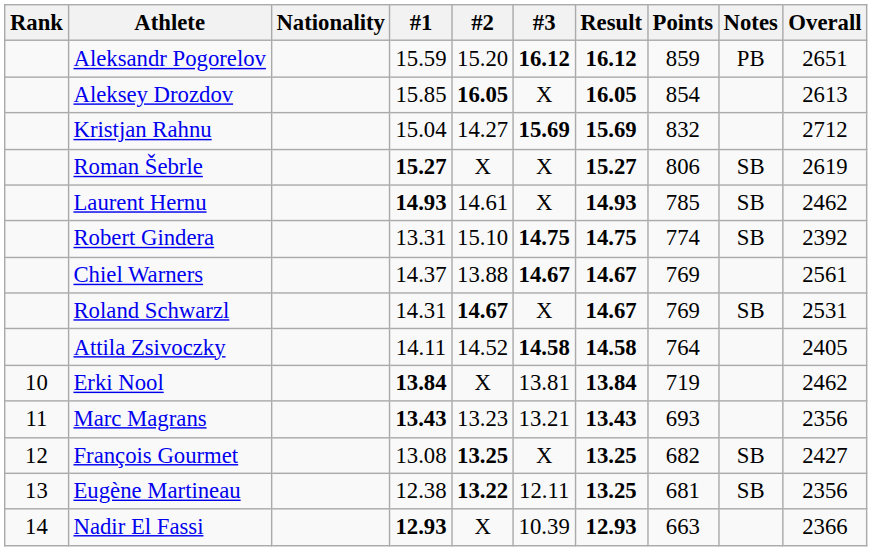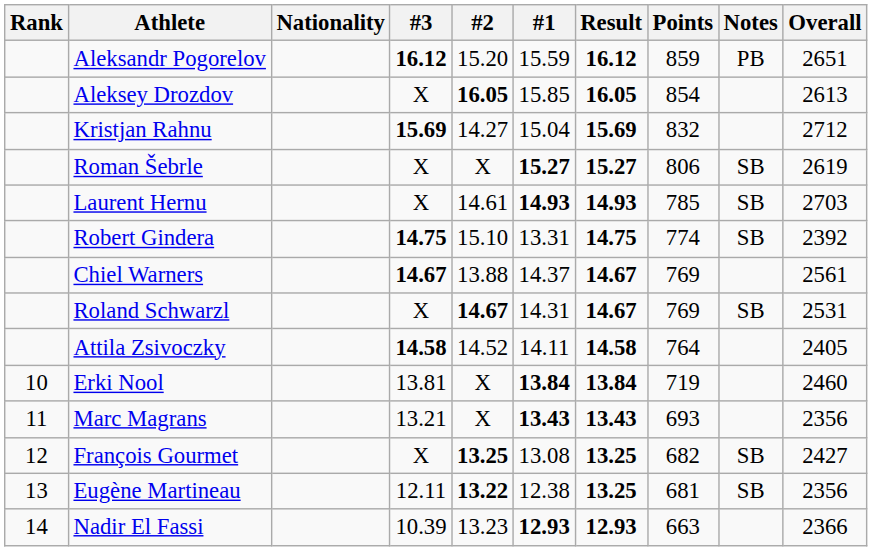 <table class="wikitable sortable" style="text-align:center">
 <tr>
 <th>Rank</th>
 <th>Athlete</th>
 <th>Nationality</th>
+<th>#3</th>
+<th>#2</th>
 <th>#1</th>
-<th>#2</th>
-<th>#3</th>
 <th>Result</th>
 <th>Points</th>
 <th>Notes</th>
 <th>Overall</th>
 </tr>
 <tr>
 <td></td>
 <td align=left><a href='#'>Aleksandr Pogorelov</a></td>
 <td align=left></td>
+<td><strong>16.12</strong></td>
+<td>15.20</td>
 <td>15.59</td>
-<td>15.20</td>
-<td><strong>16.12</strong></td>
 <td><strong>16.12</strong></td>
 <td>859</td>
 <td>PB</td>
 <td>2651</td>
 </tr>
 <tr>
 <td></td>
 <td align=left><a href='#'>Aleksey Drozdov</a></td>
 <td align=left></td>
+<td>X</td>
+<td><strong>16.05</strong></td>
 <td>15.85</td>
-<td><strong>16.05</strong></td>
-<td>X</td>
 <td><strong>16.05</strong></td>
 <td>854</td>
 <td></td>
 <td>2613</td>
 </tr>
 <tr>
 <td></td>
 <td align=left><a href='#'>Kristjan Rahnu</a></td>
 <td align=left></td>
+<td><strong>15.69</strong></td>
+<td>14.27</td>
 <td>15.04</td>
-<td>14.27</td>
-<td><strong>15.69</strong></td>
 <td><strong>15.69</strong></td>
 <td>832</td>
 <td></td>
 <td>2712</td>
 </tr>
 <tr>
 <td></td>
 <td align=left><a href='#'>Roman Šebrle</a></td>
 <td align=left></td>
-<td><strong>15.27</strong></td>
 <td>X</td>
 <td>X</td>
+<td><strong>15.27</strong></td>
 <td><strong>15.27</strong></td>
 <td>806</td>
 <td>SB</td>
 <td>2619</td>
 </tr>
 <tr>
 <td></td>
 <td align=left><a href='#'>Laurent Hernu</a></td>
 <td align=left></td>
+<td>X</td>
+<td>14.61</td>
 <td><strong>14.93</strong></td>
-<td>14.61</td>
-<td>X</td>
 <td><strong>14.93</strong></td>
 <td>785</td>
 <td>SB</td>
-<td>2462</td>
+<td>2703</td>
 </tr>
 <tr>
 <td></td>
 <td align=left><a href='#'>Robert Gindera</a></td>
 <td align=left></td>
+<td><strong>14.75</strong></td>
+<td>15.10</td>
 <td>13.31</td>
-<td>15.10</td>
-<td><strong>14.75</strong></td>
 <td><strong>14.75</strong></td>
 <td>774</td>
 <td>SB</td>
 <td>2392</td>
 </tr>
 <tr>
 <td></td>
 <td align=left><a href='#'>Chiel Warners</a></td>
 <td align=left></td>
+<td><strong>14.67</strong></td>
+<td>13.88</td>
 <td>14.37</td>
-<td>13.88</td>
-<td><strong>14.67</strong></td>
 <td><strong>14.67</strong></td>
 <td>769</td>
 <td></td>
 <td>2561</td>
 </tr>
 <tr>
 <td></td>
 <td align=left><a href='#'>Roland Schwarzl</a></td>
 <td align=left></td>
+<td>X</td>
+<td><strong>14.67</strong></td>
 <td>14.31</td>
-<td><strong>14.67</strong></td>
-<td>X</td>
 <td><strong>14.67</strong></td>
 <td>769</td>
 <td>SB</td>
 <td>2531</td>
 </tr>
 <tr>
 <td></td>
 <td align=left><a href='#'>Attila Zsivoczky</a></td>
 <td align=left></td>
+<td><strong>14.58</strong></td>
+<td>14.52</td>
 <td>14.11</td>
-<td>14.52</td>
-<td><strong>14.58</strong></td>
 <td><strong>14.58</strong></td>
 <td>764</td>
 <td></td>
 <td>2405</td>
 </tr>
 <tr>
 <td>10</td>
 <td align=left><a href='#'>Erki Nool</a></td>
 <td align=left></td>
+<td>13.81</td>
+<td>X</td>
 <td><strong>13.84</strong></td>
-<td>X</td>
-<td>13.81</td>
 <td><strong>13.84</strong></td>
 <td>719</td>
 <td></td>
-<td>2462</td>
+<td>2460</td>
 </tr>
 <tr>
 <td>11</td>
 <td align=left><a href='#'>Marc Magrans</a></td>
 <td align=left></td>
+<td>13.21</td>
+<td>X</td>
 <td><strong>13.43</strong></td>
-<td>13.23</td>
-<td>13.21</td>
 <td><strong>13.43</strong></td>
 <td>693</td>
 <td></td>
 <td>2356</td>
 </tr>
 <tr>
 <td>12</td>
 <td align=left><a href='#'>François Gourmet</a></td>
 <td align=left></td>
+<td>X</td>
+<td><strong>13.25</strong></td>
 <td>13.08</td>
-<td><strong>13.25</strong></td>
-<td>X</td>
 <td><strong>13.25</strong></td>
 <td>682</td>
 <td>SB</td>
 <td>2427</td>
 </tr>
 <tr>
 <td>13</td>
 <td align=left><a href='#'>Eugène Martineau</a></td>
 <td align=left></td>
+<td>12.11</td>
+<td><strong>13.22</strong></td>
 <td>12.38</td>
-<td><strong>13.22</strong></td>
-<td>12.11</td>
 <td><strong>13.25</strong></td>
 <td>681</td>
 <td>SB</td>
 <td>2356</td>
 </tr>
 <tr>
 <td>14</td>
 <td align=left><a href='#'>Nadir El Fassi</a></td>
 <td align=left></td>
+<td>10.39</td>
+<td>13.23</td>
 <td><strong>12.93</strong></td>
-<td>X</td>
-<td>10.39</td>
 <td><strong>12.93</strong></td>
 <td>663</td>
 <td></td>
 <td>2366</td>
 </tr>
 </table>
